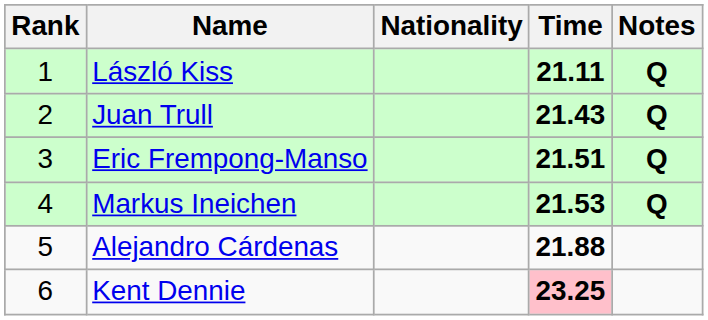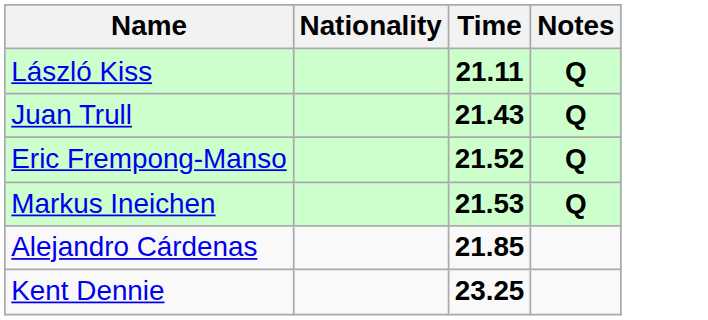 <table class="wikitable sortable" style="text-align:center">
 <tr>
-<th>Rank</th>
 <th>Name</th>
 <th>Nationality</th>
 <th>Time</th>
 <th>Notes</th>
 </tr>
 <tr bgcolor=ccffcc>
-<td>1</td>
 <td align=left><a href='#'>László Kiss</a></td>
 <td align=left></td>
 <td><strong>21.11</strong></td>
 <td><strong>Q</strong></td>
 </tr>
 <tr bgcolor=ccffcc>
-<td>2</td>
 <td align=left><a href='#'>Juan Trull</a></td>
 <td align=left></td>
 <td><strong>21.43</strong></td>
 <td><strong>Q</strong></td>
 </tr>
 <tr bgcolor=ccffcc>
-<td>3</td>
 <td align=left><a href='#'>Eric Frempong-Manso</a></td>
 <td align=left></td>
-<td><strong>21.51</strong></td>
+<td><strong>21.52</strong></td>
 <td><strong>Q</strong></td>
 </tr>
 <tr bgcolor=ccffcc>
-<td>4</td>
 <td align=left><a href='#'>Markus Ineichen</a></td>
 <td align=left></td>
 <td><strong>21.53</strong></td>
 <td><strong>Q</strong></td>
 </tr>
 <tr>
-<td>5</td>
 <td align=left><a href='#'>Alejandro Cárdenas</a></td>
 <td align=left></td>
-<td><strong>21.88</strong></td>
+<td><strong>21.85</strong></td>
 <td></td>
 </tr>
 <tr>
-<td>6</td>
 <td align=left><a href='#'>Kent Dennie</a></td>
 <td align=left></td>
-<td style="background: pink;"><strong>23.25</strong></td>
+<td><strong>23.25</strong></td>
 <td></td>
 </tr>
 </table>
